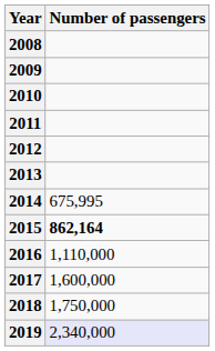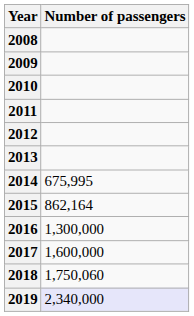 <table class="wikitable">
 <tr>
 <th>Year</th>
 <th>Number of passengers</th>
 </tr>
 <tr>
 <th>2008</th>
 <td></td>
 </tr>
 <tr>
 <th>2009</th>
 <td></td>
 </tr>
 <tr>
 <th>2010</th>
 <td></td>
 </tr>
 <tr>
 <th>2011</th>
 <td></td>
 </tr>
 <tr>
 <th>2012</th>
 <td></td>
 </tr>
 <tr>
 <th>2013</th>
 <td></td>
 </tr>
 <tr>
 <th>2014</th>
 <td>675,995</td>
 </tr>
 <tr>
 <th>2015</th>
-<td><strong>862,164</strong></td>
+<td>862,164</td>
 </tr>
 <tr>
 <th>2016</th>
-<td>1,110,000</td>
+<td>1,300,000</td>
 </tr>
 <tr>
 <th>2017</th>
 <td>1,600,000</td>
 </tr>
 <tr>
 <th>2018</th>
-<td>1,750,000</td>
+<td>1,750,060</td>
 </tr>
 <tr>
 <th>2019</th>
 <td style="background: lavender;">2,340,000</td>
 </tr>
 </table>
